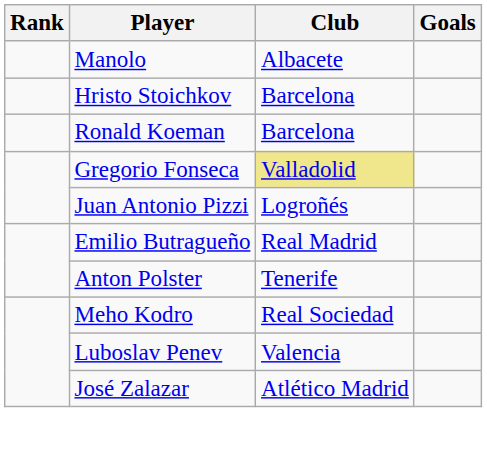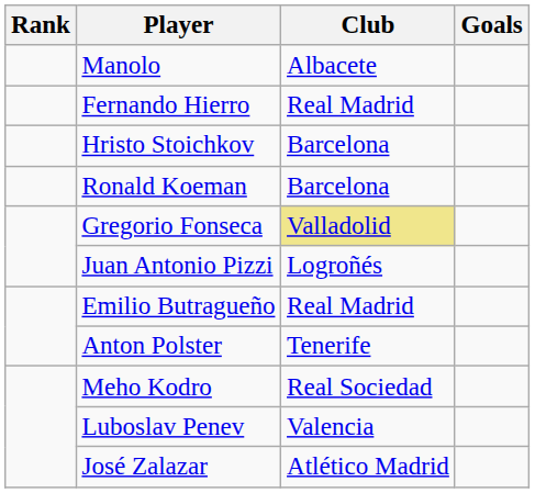 <table class="wikitable">
 <tr>
 <th>Rank</th>
 <th>Player</th>
 <th>Club</th>
 <th>Goals</th>
 </tr>
 <tr>
 <td></td>
 <td> <a href='#'>Manolo</a></td>
 <td><a href='#'>Albacete</a></td>
+<td></td>
+</tr>
+<tr>
+<td></td>
+<td> <a href='#'>Fernando Hierro</a></td>
+<td><a href='#'>Real Madrid</a></td>
 <td></td>
 </tr>
 <tr>
 <td></td>
 <td> <a href='#'>Hristo Stoichkov</a></td>
 <td><a href='#'>Barcelona</a></td>
 <td></td>
 </tr>
 <tr>
 <td></td>
 <td> <a href='#'>Ronald Koeman</a></td>
 <td><a href='#'>Barcelona</a></td>
 <td></td>
 </tr>
 <tr>
 <td rowspan="2"></td>
 <td> <a href='#'>Gregorio Fonseca</a></td>
 <td style="background: khaki;"><a href='#'>Valladolid</a></td>
 <td></td>
 </tr>
 <tr>
 <td> <a href='#'>Juan Antonio Pizzi</a></td>
 <td><a href='#'>Logroñés</a></td>
 <td></td>
 </tr>
 <tr>
 <td rowspan="2"></td>
 <td> <a href='#'>Emilio Butragueño</a></td>
 <td><a href='#'>Real Madrid</a></td>
 <td></td>
 </tr>
 <tr>
 <td> <a href='#'>Anton Polster</a></td>
 <td><a href='#'>Tenerife</a></td>
 <td></td>
 </tr>
 <tr>
 <td rowspan="3"></td>
 <td> <a href='#'>Meho Kodro</a></td>
 <td><a href='#'>Real Sociedad</a></td>
 <td></td>
 </tr>
 <tr>
 <td> <a href='#'>Luboslav Penev</a></td>
 <td><a href='#'>Valencia</a></td>
 <td></td>
 </tr>
 <tr>
 <td> <a href='#'>José Zalazar</a></td>
 <td><a href='#'>Atlético Madrid</a></td>
 <td></td>
 </tr>
 </table>
